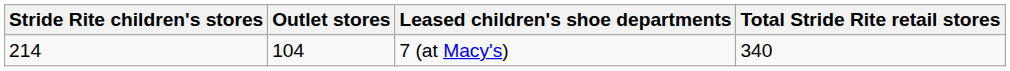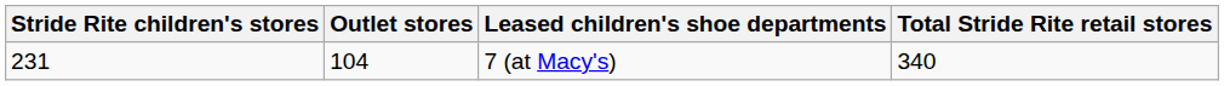 <table class="wikitable" border="1">
 <tr>
 <th>Stride Rite children's stores</th>
 <th>Outlet stores</th>
 <th>Leased children's shoe departments</th>
 <th>Total Stride Rite retail stores</th>
 </tr>
 <tr>
-<td>214</td>
+<td>231</td>
 <td>104</td>
 <td>7 (at <a href='#'>Macy's</a>)</td>
 <td>340</td>
 </tr>
 </table>
